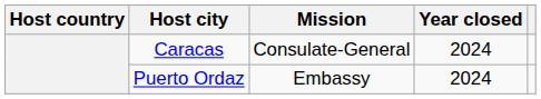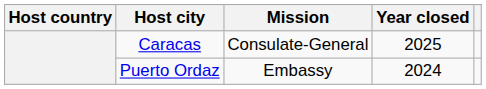 <table class="wikitable plainrowheaders" style="text-align:center;">
 <tr>
 <th scope="col">Host country</th>
 <th scope="col">Host city</th>
 <th scope="col">Mission</th>
 <th scope="col">Year closed</th>
 <th scope="col"></th>
 </tr>
 <tr>
 <th scope="row" rowspan="2"></th>
 <td><a href='#'>Caracas</a></td>
 <td>Consulate-General</td>
-<td>2024</td>
+<td>2025</td>
 <td></td>
 </tr>
 <tr>
 <td><a href='#'>Puerto Ordaz</a></td>
 <td>Embassy</td>
 <td>2024</td>
 <td></td>
 </tr>
 </table>
